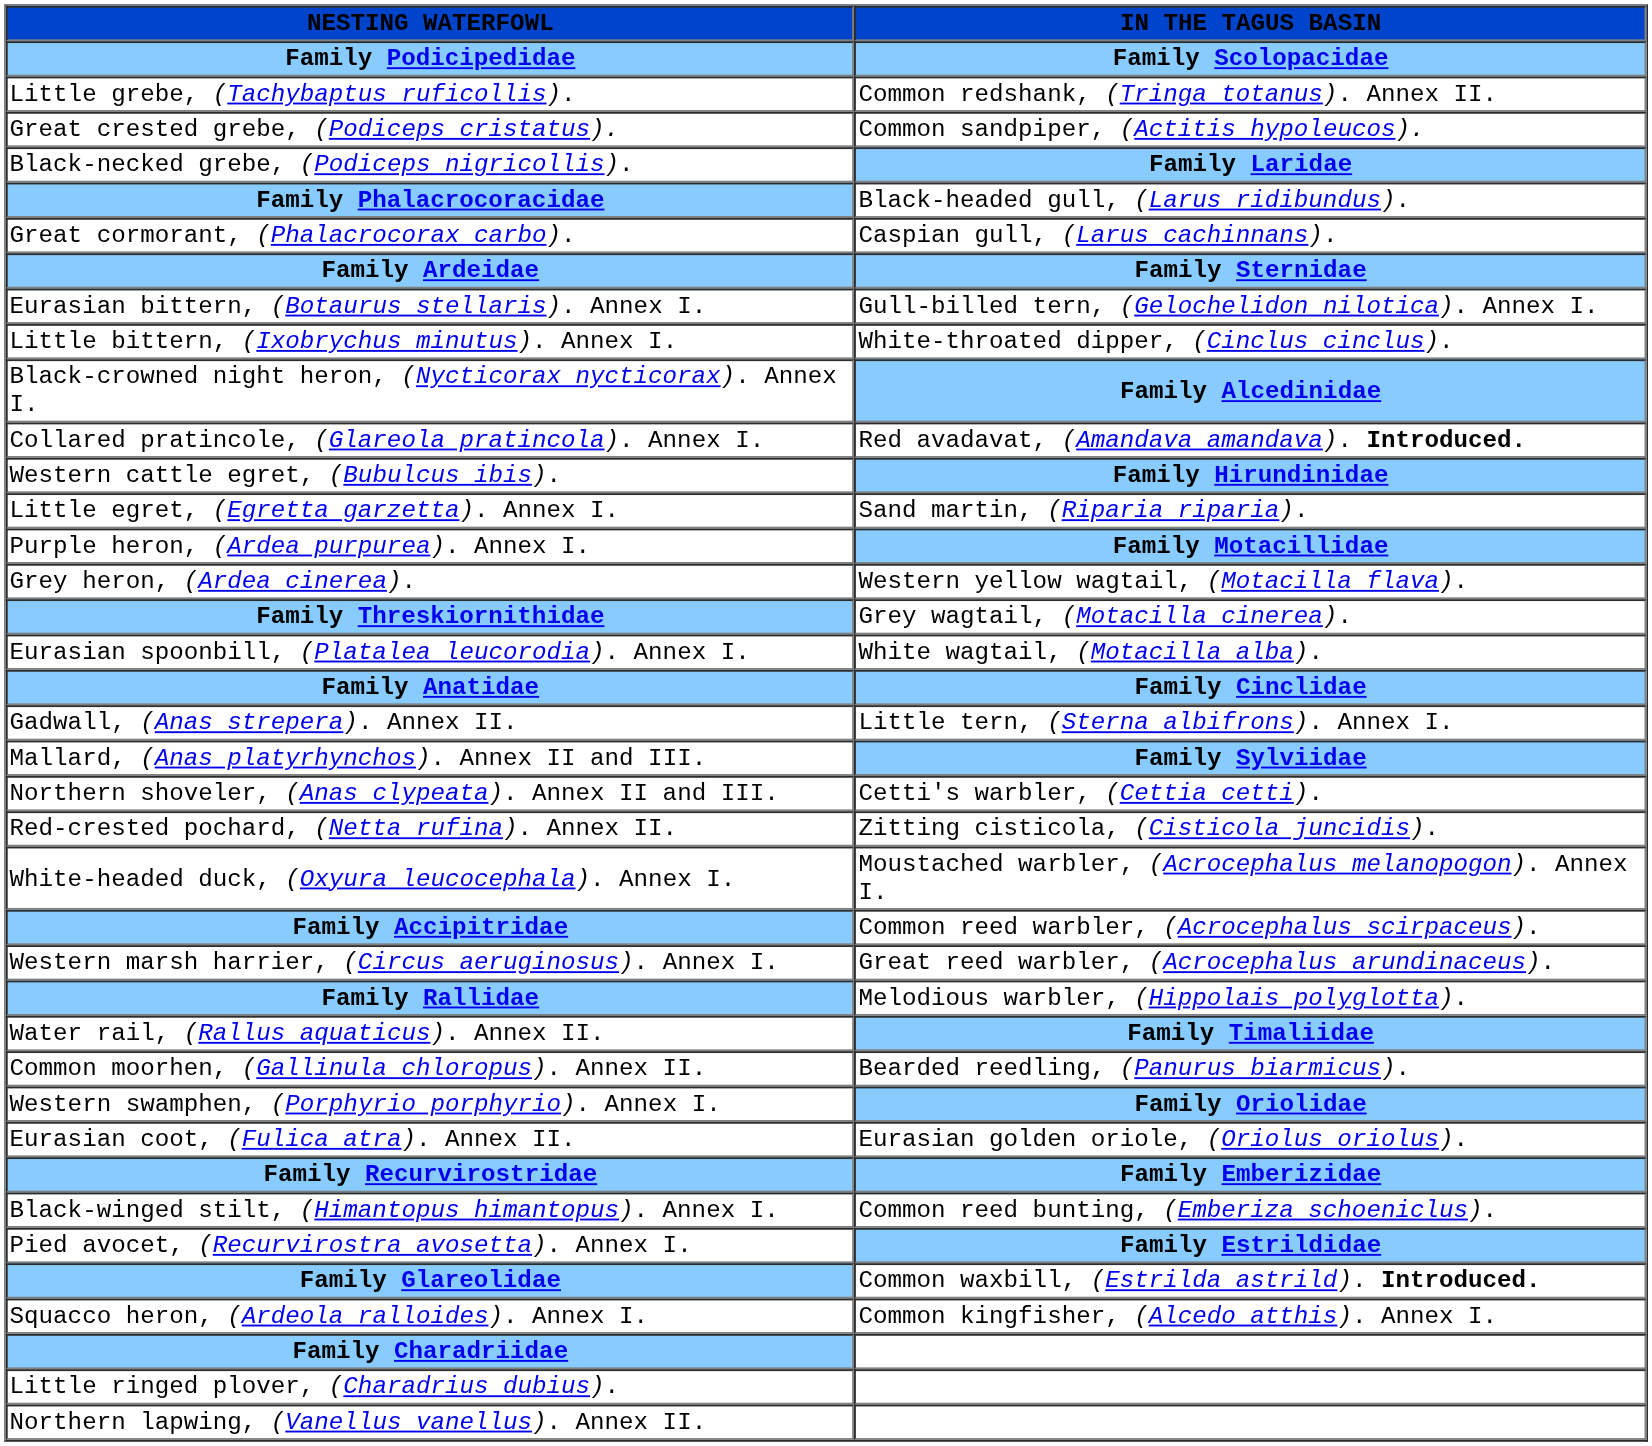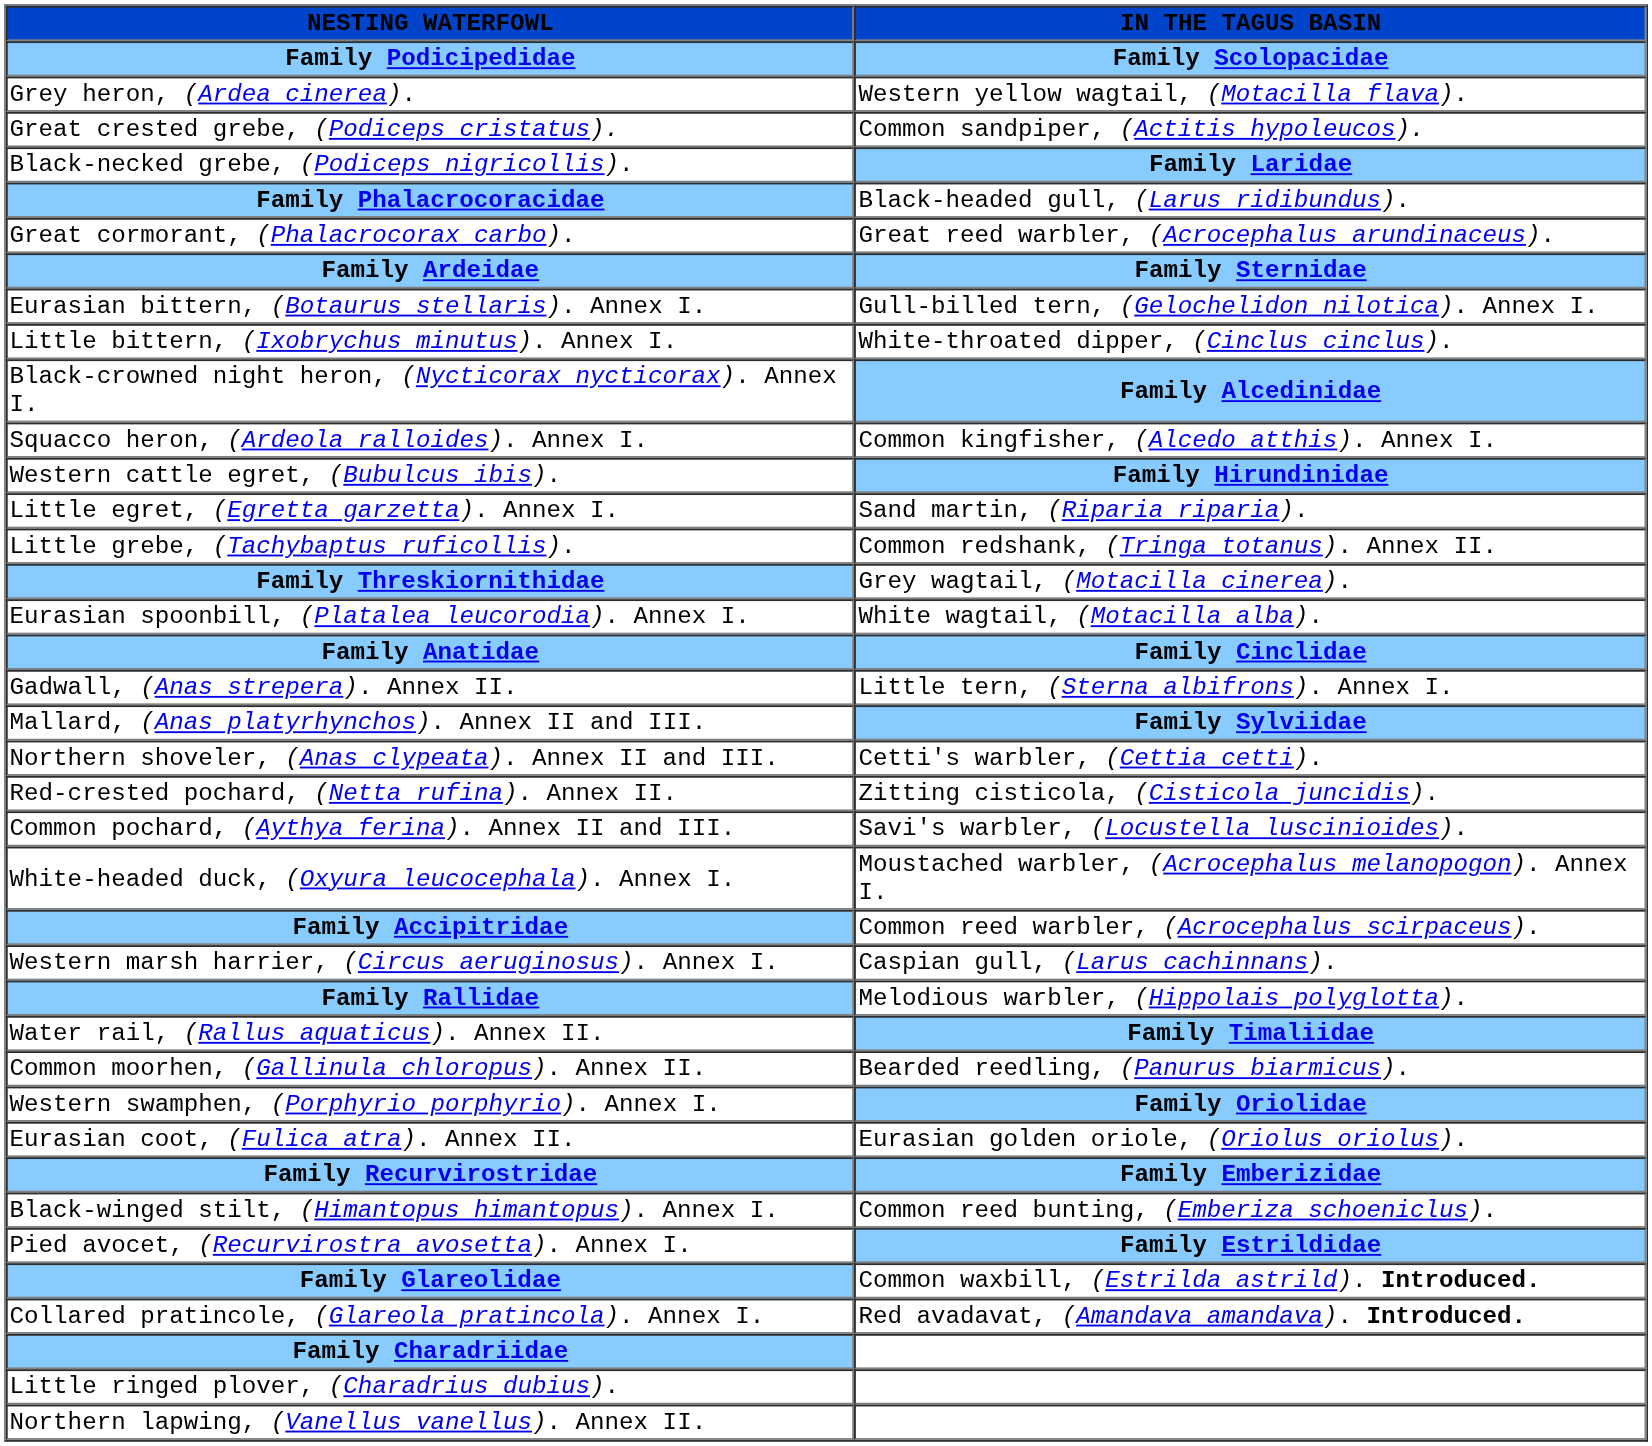 <table border="1" cellspacing="0" align="center" width="100%">
 <tr>
 <th style="background:#0044cc;"><span>NESTING WATERFOWL</span></th>
 <th style="background:#0044cc;"><span>IN THE TAGUS BASIN</span></th>
 </tr>
 <tr>
 <th style="background:#88ccff;">Family <a href='#'>Podicipedidae</a></th>
 <th style="background:#88ccff;">Family <a href='#'>Scolopacidae</a></th>
 </tr>
 <tr>
-<td>Little grebe, <em>(<a href='#'>Tachybaptus ruficollis</a>)</em>.</td>
-<td>Common redshank, <em>(<a href='#'>Tringa totanus</a>)</em>. Annex II.</td>
+<td>Grey heron, <em>(<a href='#'>Ardea cinerea</a>)</em>.</td>
+<td>Western yellow wagtail, <em>(<a href='#'>Motacilla flava</a>)</em>.</td>
 </tr>
 <tr>
 <td>Great crested grebe, <em>(<a href='#'>Podiceps cristatus</a>).</em></td>
 <td>Common sandpiper, <em>(<a href='#'>Actitis hypoleucos</a>).</em></td>
 </tr>
 <tr>
 <td>Black-necked grebe, <em>(<a href='#'>Podiceps nigricollis</a>)</em>.</td>
 <th style="background:#88ccff;">Family <a href='#'>Laridae</a></th>
 </tr>
 <tr>
 <th style="background:#88ccff;">Family <a href='#'>Phalacrocoracidae</a></th>
 <td>Black-headed gull, <em>(<a href='#'>Larus ridibundus</a>)</em>.</td>
 </tr>
 <tr>
 <td>Great cormorant, <em>(<a href='#'>Phalacrocorax carbo</a>)</em>.</td>
-<td>Caspian gull, <em>(<a href='#'>Larus cachinnans</a>)</em>.</td>
+<td>Great reed warbler, <em>(<a href='#'>Acrocephalus arundinaceus</a>)</em>.</td>
 </tr>
 <tr>
 <th style="background:#88ccff;">Family <a href='#'>Ardeidae</a></th>
 <th style="background:#88ccff;">Family <a href='#'>Sternidae</a></th>
 </tr>
 <tr>
 <td>Eurasian bittern, <em>(<a href='#'>Botaurus stellaris</a>)</em>. Annex I.</td>
 <td>Gull-billed tern, <em>(<a href='#'>Gelochelidon nilotica</a>)</em>. Annex I.</td>
 </tr>
 <tr>
 <td>Little bittern, <em>(<a href='#'>Ixobrychus minutus</a>)</em>. Annex I.</td>
 <td>White-throated dipper, <em>(<a href='#'>Cinclus cinclus</a>)</em>.</td>
 </tr>
 <tr>
 <td>Black-crowned night heron, <em>(<a href='#'>Nycticorax nycticorax</a>)</em>. Annex I.</td>
 <th style="background:#88ccff;">Family <a href='#'>Alcedinidae</a></th>
 </tr>
 <tr>
-<td>Collared pratincole, <em>(<a href='#'>Glareola pratincola</a>)</em>. Annex I.</td>
-<td>Red avadavat, <em>(<a href='#'>Amandava amandava</a>)</em>. <strong>Introduced.</strong></td>
+<td>Squacco heron, <em>(<a href='#'>Ardeola ralloides</a>)</em>. Annex I.</td>
+<td>Common kingfisher, <em>(<a href='#'>Alcedo atthis</a>)</em>. Annex I.</td>
 </tr>
 <tr>
 <td>Western cattle egret, <em>(<a href='#'>Bubulcus ibis</a>)</em>.</td>
 <th style="background:#88ccff;">Family <a href='#'>Hirundinidae</a></th>
 </tr>
 <tr>
 <td>Little egret, <em>(<a href='#'>Egretta garzetta</a>)</em>. Annex I.</td>
 <td>Sand martin, <em>(<a href='#'>Riparia riparia</a>)</em>.</td>
 </tr>
 <tr>
-<td>Purple heron, <em>(<a href='#'>Ardea purpurea</a>)</em>. Annex I.</td>
-<th style="background:#88ccff;">Family <a href='#'>Motacillidae</a></th>
-</tr>
-<tr>
-<td>Grey heron, <em>(<a href='#'>Ardea cinerea</a>)</em>.</td>
-<td>Western yellow wagtail, <em>(<a href='#'>Motacilla flava</a>)</em>.</td>
+<td>Little grebe, <em>(<a href='#'>Tachybaptus ruficollis</a>)</em>.</td>
+<td>Common redshank, <em>(<a href='#'>Tringa totanus</a>)</em>. Annex II.</td>
 </tr>
 <tr>
 <th style="background:#88ccff;">Family <a href='#'>Threskiornithidae</a></th>
 <td>Grey wagtail, <em>(<a href='#'>Motacilla cinerea</a>)</em>.</td>
 </tr>
 <tr>
 <td>Eurasian spoonbill, <em>(<a href='#'>Platalea leucorodia</a>)</em>. Annex I.</td>
 <td>White wagtail, <em>(<a href='#'>Motacilla alba</a>)</em>.</td>
 </tr>
 <tr>
 <th style="background:#88ccff;">Family <a href='#'>Anatidae</a></th>
 <th style="background:#88ccff;">Family <a href='#'>Cinclidae</a></th>
 </tr>
 <tr>
 <td>Gadwall, <em>(<a href='#'>Anas strepera</a>)</em>. Annex II.</td>
 <td>Little tern, <em>(<a href='#'>Sterna albifrons</a>)</em>. Annex I.</td>
 </tr>
 <tr>
 <td>Mallard, <em>(<a href='#'>Anas platyrhynchos</a>)</em>. Annex II and III.</td>
 <th style="background:#88ccff;">Family <a href='#'>Sylviidae</a></th>
 </tr>
 <tr>
 <td>Northern shoveler, <em>(<a href='#'>Anas clypeata</a>)</em>. Annex II and III.</td>
 <td>Cetti's warbler, <em>(<a href='#'>Cettia cetti</a>)</em>.</td>
 </tr>
 <tr>
 <td>Red-crested pochard, <em>(<a href='#'>Netta rufina</a>)</em>. Annex II.</td>
 <td>Zitting cisticola, <em>(<a href='#'>Cisticola juncidis</a>)</em>.</td>
 </tr>
 <tr>
+<td>Common pochard, <em>(<a href='#'>Aythya ferina</a>)</em>. Annex II and III.</td>
+<td>Savi's warbler, <em>(<a href='#'>Locustella luscinioides</a>)</em>.</td>
+</tr>
+<tr>
 <td>White-headed duck, <em>(<a href='#'>Oxyura leucocephala</a>)</em>. Annex I.</td>
 <td>Moustached warbler, <em>(<a href='#'>Acrocephalus melanopogon</a>)</em>. Annex I.</td>
 </tr>
 <tr>
 <th style="background:#88ccff;">Family <a href='#'>Accipitridae</a></th>
 <td>Common reed warbler, <em>(<a href='#'>Acrocephalus scirpaceus</a>)</em>.</td>
 </tr>
 <tr>
 <td>Western marsh harrier, <em>(<a href='#'>Circus aeruginosus</a>)</em>. Annex I.</td>
-<td>Great reed warbler, <em>(<a href='#'>Acrocephalus arundinaceus</a>)</em>.</td>
+<td>Caspian gull, <em>(<a href='#'>Larus cachinnans</a>)</em>.</td>
 </tr>
 <tr>
 <th style="background:#88ccff;">Family <a href='#'>Rallidae</a></th>
 <td>Melodious warbler, <em>(<a href='#'>Hippolais polyglotta</a>)</em>.</td>
 </tr>
 <tr>
 <td>Water rail, <em>(<a href='#'>Rallus aquaticus</a>)</em>. Annex II.</td>
 <th style="background:#88ccff;">Family <a href='#'>Timaliidae</a></th>
 </tr>
 <tr>
 <td>Common moorhen, <em>(<a href='#'>Gallinula chloropus</a>)</em>. Annex II.</td>
 <td>Bearded reedling, <em>(<a href='#'>Panurus biarmicus</a>)</em>.</td>
 </tr>
 <tr>
 <td>Western swamphen, <em>(<a href='#'>Porphyrio porphyrio</a>)</em>. Annex I.</td>
 <th style="background:#88ccff;">Family <a href='#'>Oriolidae</a></th>
 </tr>
 <tr>
 <td>Eurasian coot, <em>(<a href='#'>Fulica atra</a>)</em>. Annex II.</td>
 <td>Eurasian golden oriole, <em>(<a href='#'>Oriolus oriolus</a>)</em>.</td>
 </tr>
 <tr>
 <th style="background:#88ccff;">Family <a href='#'>Recurvirostridae</a></th>
 <th style="background:#88ccff;">Family <a href='#'>Emberizidae</a></th>
 </tr>
 <tr>
 <td>Black-winged stilt, <em>(<a href='#'>Himantopus himantopus</a>)</em>. Annex I.</td>
 <td>Common reed bunting, <em>(<a href='#'>Emberiza schoeniclus</a>)</em>.</td>
 </tr>
 <tr>
 <td>Pied avocet, <em>(<a href='#'>Recurvirostra avosetta</a>)</em>. Annex I.</td>
 <th style="background:#88ccff;">Family <a href='#'>Estrildidae</a></th>
 </tr>
 <tr>
 <th style="background:#88ccff;">Family <a href='#'>Glareolidae</a></th>
 <td>Common waxbill, <em>(<a href='#'>Estrilda astrild</a>)</em>. <strong>Introduced.</strong></td>
 </tr>
 <tr>
-<td>Squacco heron, <em>(<a href='#'>Ardeola ralloides</a>)</em>. Annex I.</td>
-<td>Common kingfisher, <em>(<a href='#'>Alcedo atthis</a>)</em>. Annex I.</td>
+<td>Collared pratincole, <em>(<a href='#'>Glareola pratincola</a>)</em>. Annex I.</td>
+<td>Red avadavat, <em>(<a href='#'>Amandava amandava</a>)</em>. <strong>Introduced.</strong></td>
 </tr>
 <tr>
 <th style="background:#88ccff;">Family <a href='#'>Charadriidae</a></th>
 <td></td>
 </tr>
 <tr>
 <td>Little ringed plover, <em>(<a href='#'>Charadrius dubius</a>)</em>.</td>
 <td></td>
 </tr>
 <tr>
 <td>Northern lapwing, <em>(<a href='#'>Vanellus vanellus</a>)</em>. Annex II.</td>
 <td></td>
 </tr>
 </table>
